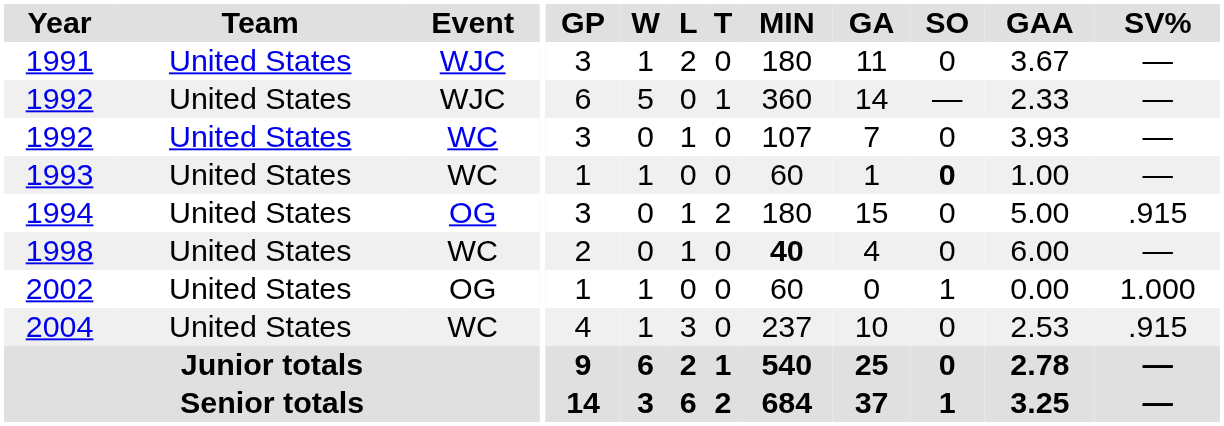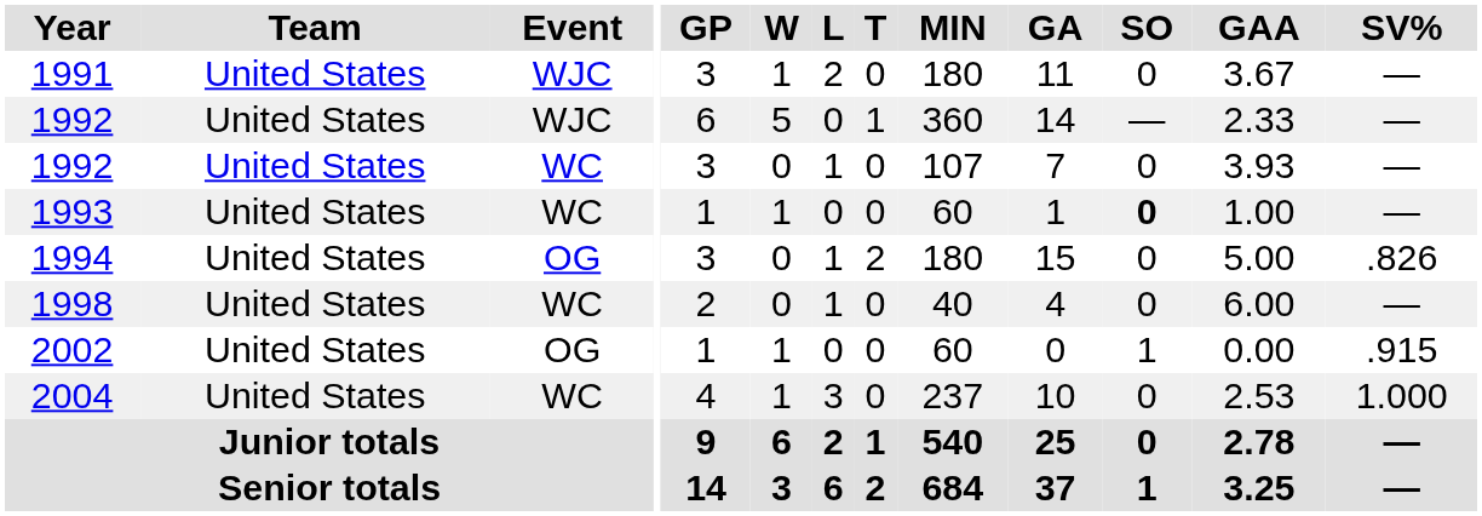 <table border="0" cellpadding="1" cellspacing="0" ID="Table3" style="text-align:center; width:40em">
 <tr ALIGN="center" bgcolor="#e0e0e0">
 <th>Year</th>
 <th>Team</th>
 <th>Event</th>
 <th rowspan="99" bgcolor="#ffffff"></th>
 <th>GP</th>
 <th>W</th>
 <th>L</th>
 <th>T</th>
 <th>MIN</th>
 <th>GA</th>
 <th>SO</th>
 <th>GAA</th>
 <th>SV%</th>
 </tr>
 <tr>
 <td><a href='#'>1991</a></td>
 <td><a href='#'>United States</a></td>
 <td><a href='#'>WJC</a></td>
 <td>3</td>
 <td>1</td>
 <td>2</td>
 <td>0</td>
 <td>180</td>
 <td>11</td>
 <td>0</td>
 <td>3.67</td>
 <td>—</td>
 </tr>
 <tr bgcolor="#f0f0f0">
 <td><a href='#'>1992</a></td>
 <td>United States</td>
 <td>WJC</td>
 <td>6</td>
 <td>5</td>
 <td>0</td>
 <td>1</td>
 <td>360</td>
 <td>14</td>
 <td>—</td>
 <td>2.33</td>
 <td>—</td>
 </tr>
 <tr>
 <td><a href='#'>1992</a></td>
 <td><a href='#'>United States</a></td>
 <td><a href='#'>WC</a></td>
 <td>3</td>
 <td>0</td>
 <td>1</td>
 <td>0</td>
 <td>107</td>
 <td>7</td>
 <td>0</td>
 <td>3.93</td>
 <td>—</td>
 </tr>
 <tr bgcolor="#f0f0f0">
 <td><a href='#'>1993</a></td>
 <td>United States</td>
 <td>WC</td>
 <td>1</td>
 <td>1</td>
 <td>0</td>
 <td>0</td>
 <td>60</td>
 <td>1</td>
 <td><strong>0</strong></td>
 <td>1.00</td>
 <td>—</td>
 </tr>
 <tr>
 <td><a href='#'>1994</a></td>
 <td>United States</td>
 <td><a href='#'>OG</a></td>
 <td>3</td>
 <td>0</td>
 <td>1</td>
 <td>2</td>
 <td>180</td>
 <td>15</td>
 <td>0</td>
 <td>5.00</td>
-<td>.915</td>
+<td>.826</td>
 </tr>
 <tr bgcolor="#f0f0f0">
 <td><a href='#'>1998</a></td>
 <td>United States</td>
 <td>WC</td>
 <td>2</td>
 <td>0</td>
 <td>1</td>
 <td>0</td>
-<td><strong>40</strong></td>
+<td>40</td>
 <td>4</td>
 <td>0</td>
 <td>6.00</td>
 <td>—</td>
 </tr>
 <tr>
 <td><a href='#'>2002</a></td>
 <td>United States</td>
 <td>OG</td>
 <td>1</td>
 <td>1</td>
 <td>0</td>
 <td>0</td>
 <td>60</td>
 <td>0</td>
 <td>1</td>
 <td>0.00</td>
-<td>1.000</td>
+<td>.915</td>
 </tr>
 <tr bgcolor="#f0f0f0">
 <td><a href='#'>2004</a></td>
 <td>United States</td>
 <td>WC</td>
 <td>4</td>
 <td>1</td>
 <td>3</td>
 <td>0</td>
 <td>237</td>
 <td>10</td>
 <td>0</td>
 <td>2.53</td>
-<td>.915</td>
+<td>1.000</td>
 </tr>
 <tr bgcolor="#e0e0e0">
 <th colspan="3">Junior totals</th>
 <th>9</th>
 <th>6</th>
 <th>2</th>
 <th>1</th>
 <th>540</th>
 <th>25</th>
 <th>0</th>
 <th>2.78</th>
 <th>—</th>
 </tr>
 <tr bgcolor="#e0e0e0">
 <th colspan="3">Senior totals</th>
 <th>14</th>
 <th>3</th>
 <th>6</th>
 <th>2</th>
 <th>684</th>
 <th>37</th>
 <th>1</th>
 <th>3.25</th>
 <th>—</th>
 </tr>
 </table>
